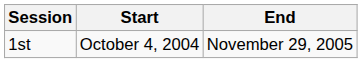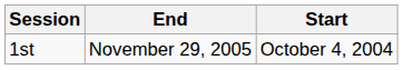 <table class="wikitable">
 <tr>
 <th>Session</th>
+<th>End</th>
 <th>Start</th>
-<th>End</th>
 </tr>
 <tr>
 <td>1st</td>
+<td>November 29, 2005</td>
 <td>October 4, 2004</td>
-<td>November 29, 2005</td>
 </tr>
 </table>
